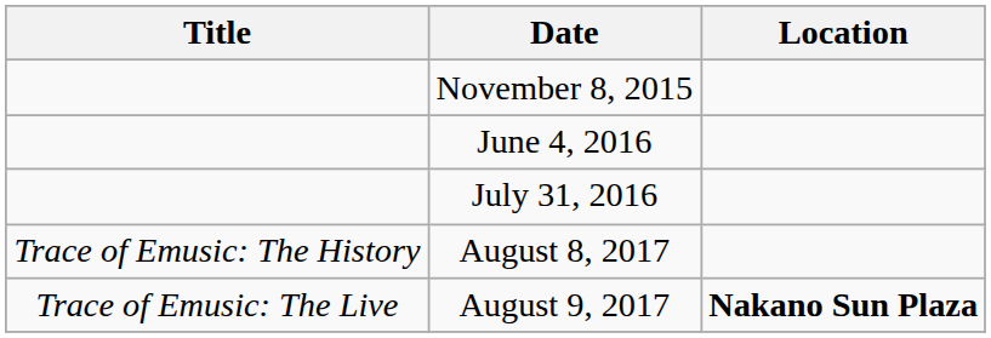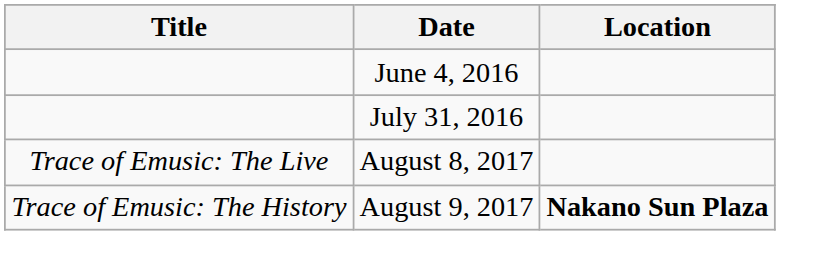 <table class="wikitable plainrowheaders" style="text-align:center;">
 <tr>
 <th scope="col" rowspan="1">Title</th>
 <th scope="col" colspan="1">Date</th>
 <th scope="col" colspan="1">Location</th>
-</tr>
-<tr>
-<td></td>
-<td>November 8, 2015</td>
-<td></td>
 </tr>
 <tr>
 <td></td>
 <td>June 4, 2016</td>
 <td></td>
 </tr>
 <tr>
 <td></td>
 <td>July 31, 2016</td>
 <td></td>
 </tr>
 <tr>
-<td><em>Trace of Emusic: The History</em></td>
+<td><em>Trace of Emusic: The Live</em></td>
 <td>August 8, 2017</td>
 <td></td>
 </tr>
 <tr>
-<td><em>Trace of Emusic: The Live</em></td>
+<td><em>Trace of Emusic: The History</em></td>
 <td>August 9, 2017</td>
 <td><strong>Nakano Sun Plaza</strong></td>
 </tr>
 </table>
